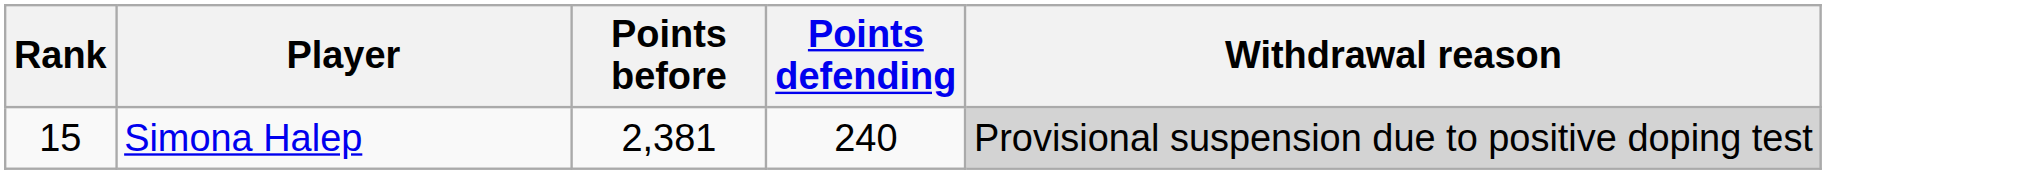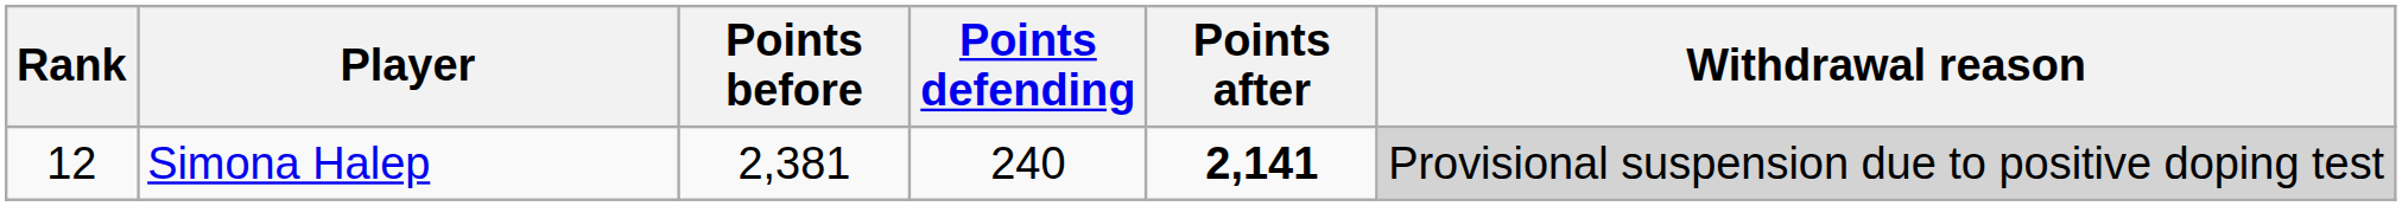 <table class="wikitable sortable">
 <tr>
 <th>Rank</th>
 <th style="width:185px;">Player</th>
 <th style="width:75px;">Points before</th>
 <th style="width:75px;"><a href='#'>Points defending</a></th>
+<th style="width:75px;">Points after</th>
 <th>Withdrawal reason</th>
 </tr>
 <tr>
-<td style="text-align:center;">15</td>
+<td style="text-align:center;">12</td>
 <td> <a href='#'>Simona Halep</a></td>
 <td style="text-align:center;">2,381</td>
 <td style="text-align:center;">240</td>
+<td style="text-align:center;"><strong>2,141</strong></td>
 <td style="background: lightgrey;">Provisional suspension due to positive doping test</td>
 </tr>
 </table>
